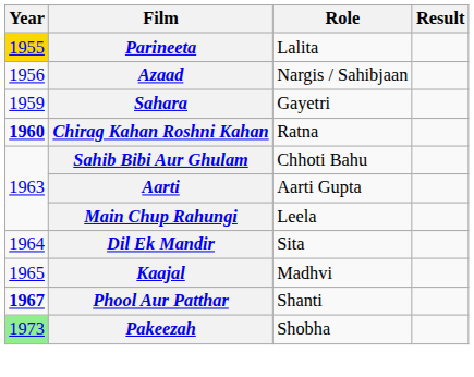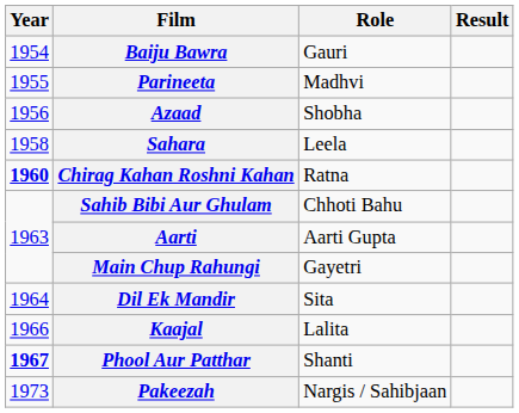 <table class="wikitable sortable plainrowheaders">
 <tr>
 <th scope="col">Year</th>
 <th scope="col">Film</th>
 <th scope="col">Role</th>
 <th scope="col">Result</th>
 </tr>
 <tr>
-<td style="background: gold;"><a href='#'>1955</a></td>
+<td><a href='#'>1954</a></td>
+<th scope="row"><a href='#'><em>Baiju Bawra</em></a></th>
+<td>Gauri</td>
+<td></td>
+</tr>
+<tr>
+<td><a href='#'>1955</a></td>
 <th scope="row"><a href='#'><em>Parineeta</em></a></th>
-<td>Lalita</td>
+<td>Madhvi</td>
 <td></td>
 </tr>
 <tr>
 <td><a href='#'>1956</a></td>
 <th scope="row"><a href='#'><em>Azaad</em></a></th>
-<td>Nargis / Sahibjaan</td>
+<td>Shobha</td>
 <td></td>
 </tr>
 <tr>
-<td><a href='#'>1959</a></td>
+<td><a href='#'>1958</a></td>
 <th scope="row"><em><a href='#'>Sahara</a></em></th>
-<td>Gayetri</td>
+<td>Leela</td>
 <td></td>
 </tr>
 <tr>
 <td><strong><a href='#'>1960</a></strong></td>
 <th scope="row"><em><a href='#'>Chirag Kahan Roshni Kahan</a></em></th>
 <td>Ratna</td>
 <td></td>
 </tr>
 <tr>
 <td rowspan="3"><a href='#'>1963</a></td>
 <th scope="row"><em><a href='#'>Sahib Bibi Aur Ghulam</a></em></th>
 <td>Chhoti Bahu</td>
 <td></td>
 </tr>
 <tr>
 <th scope="row"><a href='#'><em>Aarti</em></a></th>
 <td>Aarti Gupta</td>
 <td></td>
 </tr>
 <tr>
 <th scope="row"><em><a href='#'>Main Chup Rahungi</a></em></th>
-<td>Leela</td>
+<td>Gayetri</td>
 <td></td>
 </tr>
 <tr>
 <td><a href='#'>1964</a></td>
 <th scope="row"><em><a href='#'>Dil Ek Mandir</a></em></th>
 <td>Sita</td>
 <td></td>
 </tr>
 <tr>
-<td><a href='#'>1965</a></td>
+<td><a href='#'>1966</a></td>
 <th scope="row"><em><a href='#'>Kaajal</a></em></th>
-<td>Madhvi</td>
+<td>Lalita</td>
 <td></td>
 </tr>
 <tr>
 <td><strong><a href='#'>1967</a></strong></td>
 <th scope="row"><em><a href='#'>Phool Aur Patthar</a></em></th>
 <td>Shanti</td>
 <td></td>
 </tr>
 <tr>
-<td style="background: lightgreen;"><a href='#'>1973</a></td>
+<td><a href='#'>1973</a></td>
 <th scope="row"><em><a href='#'>Pakeezah</a></em></th>
-<td>Shobha</td>
+<td>Nargis / Sahibjaan</td>
 <td></td>
 </tr>
 </table>
